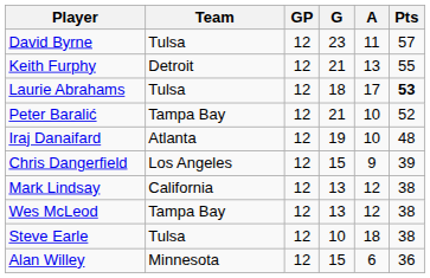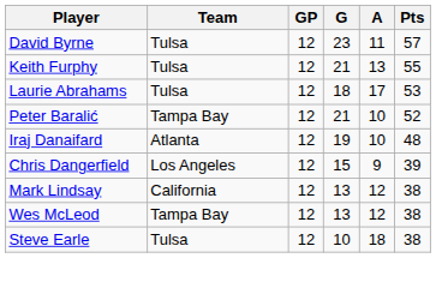 <table class="wikitable">
 <tr>
 <th width="30%">Player</th>
 <th width="30%">Team</th>
 <th width="7.5%">GP</th>
 <th width="7.5%">G</th>
 <th width="7.5%">A</th>
 <th width="7.5%">Pts</th>
 </tr>
 <tr align=center>
 <td align=left><a href='#'>David Byrne</a></td>
 <td align=left>Tulsa</td>
 <td>12</td>
 <td>23</td>
 <td>11</td>
 <td>57</td>
 </tr>
 <tr align=center>
 <td align=left><a href='#'>Keith Furphy</a></td>
-<td align=left>Detroit</td>
+<td align=left>Tulsa</td>
 <td>12</td>
 <td>21</td>
 <td>13</td>
 <td>55</td>
 </tr>
 <tr align=center>
 <td align=left><a href='#'>Laurie Abrahams</a></td>
 <td align=left>Tulsa</td>
 <td>12</td>
 <td>18</td>
 <td>17</td>
-<td><strong>53</strong></td>
+<td>53</td>
 </tr>
 <tr align=center>
 <td align=left><a href='#'>Peter Baralić</a></td>
 <td align=left>Tampa Bay</td>
 <td>12</td>
 <td>21</td>
 <td>10</td>
 <td>52</td>
 </tr>
 <tr align=center>
 <td align=left><a href='#'>Iraj Danaifard</a></td>
 <td align=left>Atlanta</td>
 <td>12</td>
 <td>19</td>
 <td>10</td>
 <td>48</td>
 </tr>
 <tr align=center>
 <td align=left><a href='#'>Chris Dangerfield</a></td>
 <td align=left>Los Angeles</td>
 <td>12</td>
 <td>15</td>
 <td>9</td>
 <td>39</td>
 </tr>
 <tr align=center>
 <td align=left><a href='#'>Mark Lindsay</a></td>
 <td align=left>California</td>
 <td>12</td>
 <td>13</td>
 <td>12</td>
 <td>38</td>
 </tr>
 <tr align=center>
 <td align=left><a href='#'>Wes McLeod</a></td>
 <td align=left>Tampa Bay</td>
 <td>12</td>
 <td>13</td>
 <td>12</td>
 <td>38</td>
 </tr>
 <tr align=center>
 <td align=left><a href='#'>Steve Earle</a></td>
 <td align=left>Tulsa</td>
 <td>12</td>
 <td>10</td>
 <td>18</td>
 <td>38</td>
 </tr>
-<tr align=center>
-<td align=left><a href='#'>Alan Willey</a></td>
-<td align=left>Minnesota</td>
-<td>12</td>
-<td>15</td>
-<td>6</td>
-<td>36</td>
-</tr>
 </table>
